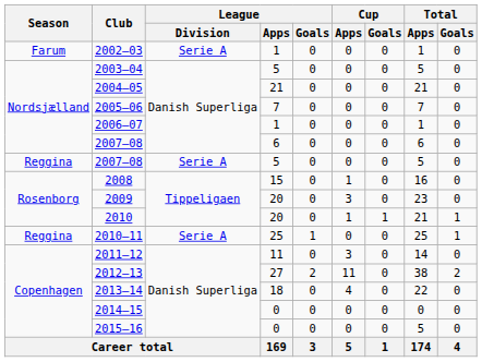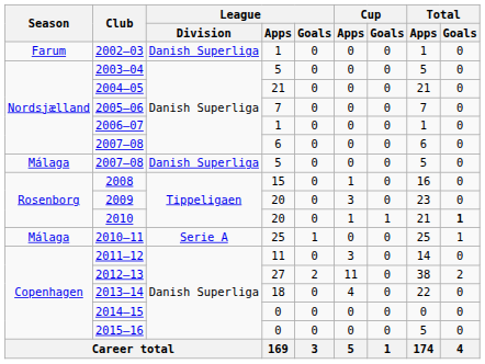 <table class="wikitable" style="text-align:center">
 <tr>
 <th rowspan="2">Season</th>
 <th rowspan="2">Club</th>
 <th colspan="3">League</th>
 <th colspan="2">Cup</th>
 <th colspan="2">Total</th>
 </tr>
 <tr>
 <th>Division</th>
 <th>Apps</th>
 <th>Goals</th>
 <th>Apps</th>
 <th>Goals</th>
 <th>Apps</th>
 <th>Goals</th>
 </tr>
 <tr>
 <td><a href='#'>Farum</a></td>
 <td><a href='#'>2002–03</a></td>
-<td><a href='#'>Serie A</a></td>
+<td><a href='#'>Danish Superliga</a></td>
 <td>1</td>
 <td>0</td>
 <td>0</td>
 <td>0</td>
 <td>1</td>
 <td>0</td>
 </tr>
 <tr>
 <td rowspan="5"><a href='#'>Nordsjælland</a></td>
 <td><a href='#'>2003–04</a></td>
 <td rowspan="5">Danish Superliga</td>
 <td>5</td>
 <td>0</td>
 <td>0</td>
 <td>0</td>
 <td>5</td>
 <td>0</td>
 </tr>
 <tr>
 <td><a href='#'>2004–05</a></td>
 <td>21</td>
 <td>0</td>
 <td>0</td>
 <td>0</td>
 <td>21</td>
 <td>0</td>
 </tr>
 <tr>
 <td><a href='#'>2005–06</a></td>
 <td>7</td>
 <td>0</td>
 <td>0</td>
 <td>0</td>
 <td>7</td>
 <td>0</td>
 </tr>
 <tr>
 <td><a href='#'>2006–07</a></td>
 <td>1</td>
 <td>0</td>
 <td>0</td>
 <td>0</td>
 <td>1</td>
 <td>0</td>
 </tr>
 <tr>
 <td><a href='#'>2007–08</a></td>
 <td>6</td>
 <td>0</td>
 <td>0</td>
 <td>0</td>
 <td>6</td>
 <td>0</td>
 </tr>
 <tr>
-<td><a href='#'>Reggina</a></td>
+<td><a href='#'>Málaga</a></td>
 <td><a href='#'>2007–08</a></td>
-<td><a href='#'>Serie A</a></td>
+<td><a href='#'>Danish Superliga</a></td>
 <td>5</td>
 <td>0</td>
 <td>0</td>
 <td>0</td>
 <td>5</td>
 <td>0</td>
 </tr>
 <tr>
 <td rowspan="3"><a href='#'>Rosenborg</a></td>
 <td><a href='#'>2008</a></td>
 <td rowspan="3"><a href='#'>Tippeligaen</a></td>
 <td>15</td>
 <td>0</td>
 <td>1</td>
 <td>0</td>
 <td>16</td>
 <td>0</td>
 </tr>
 <tr>
 <td><a href='#'>2009</a></td>
 <td>20</td>
 <td>0</td>
 <td>3</td>
 <td>0</td>
 <td>23</td>
 <td>0</td>
 </tr>
 <tr>
 <td><a href='#'>2010</a></td>
 <td>20</td>
 <td>0</td>
 <td>1</td>
 <td>1</td>
 <td>21</td>
-<td>1</td>
+<td><strong>1</strong></td>
 </tr>
 <tr>
-<td><a href='#'>Reggina</a></td>
+<td><a href='#'>Málaga</a></td>
 <td><a href='#'>2010–11</a></td>
 <td><a href='#'>Serie A</a></td>
 <td>25</td>
 <td>1</td>
 <td>0</td>
 <td>0</td>
 <td>25</td>
 <td>1</td>
 </tr>
 <tr>
 <td rowspan="5"><a href='#'>Copenhagen</a></td>
 <td><a href='#'>2011–12</a></td>
 <td rowspan="5">Danish Superliga</td>
 <td>11</td>
 <td>0</td>
 <td>3</td>
 <td>0</td>
 <td>14</td>
 <td>0</td>
 </tr>
 <tr>
 <td><a href='#'>2012–13</a></td>
 <td>27</td>
 <td>2</td>
 <td>11</td>
 <td>0</td>
 <td>38</td>
 <td>2</td>
 </tr>
 <tr>
 <td><a href='#'>2013–14</a></td>
 <td>18</td>
 <td>0</td>
 <td>4</td>
 <td>0</td>
 <td>22</td>
 <td>0</td>
 </tr>
 <tr>
 <td><a href='#'>2014–15</a></td>
 <td>0</td>
 <td>0</td>
 <td>0</td>
 <td>0</td>
 <td>0</td>
 <td>0</td>
 </tr>
 <tr>
 <td><a href='#'>2015–16</a></td>
 <td>0</td>
 <td>0</td>
 <td>0</td>
 <td>0</td>
 <td>5</td>
 <td>0</td>
 </tr>
 <tr>
 <th colspan="3">Career total</th>
 <th>169</th>
 <th>3</th>
 <th>5</th>
 <th>1</th>
 <th>174</th>
 <th>4</th>
 </tr>
 </table>
